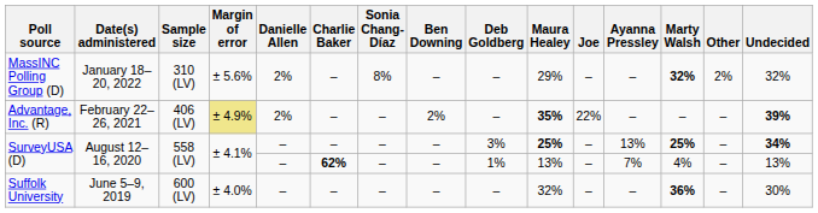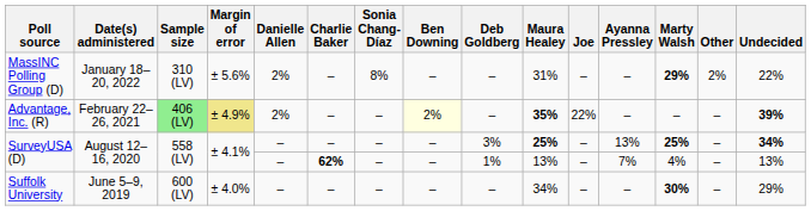 <table class="wikitable" style="font-size:90%;text-align:center;">
 <tr valign=bottom>
 <th>Poll source</th>
 <th>Date(s)<br>administered</th>
 <th>Sample<br>size</th>
 <th>Margin<br>of error</th>
 <th style="width:60px;">Danielle<br>Allen</th>
 <th style="width:60px;">Charlie<br>Baker</th>
 <th style="width:60px;">Sonia<br>Chang-Díaz</th>
 <th style="width:60px;">Ben<br>Downing</th>
 <th style="width:60px;">Deb<br>Goldberg</th>
 <th style="width:60px;">Maura<br>Healey</th>
 <th style="width:60px;">Joe<br></th>
 <th style="width:60px;">Ayanna<br>Pressley</th>
 <th style="width:60px;">Marty<br>Walsh</th>
 <th>Other</th>
 <th>Undecided</th>
 </tr>
 <tr>
 <td style="text-align:left;"><a href='#'>MassINC Polling Group</a> (D)</td>
 <td>January 18–20, 2022</td>
 <td>310 (LV)</td>
 <td>± 5.6%</td>
 <td>2%</td>
 <td>–</td>
 <td>8%</td>
 <td>–</td>
 <td>–</td>
-<td>29%</td>
+<td>31%</td>
 <td>–</td>
 <td>–</td>
-<td><strong>32%</strong></td>
+<td><strong>29%</strong></td>
 <td>2%</td>
-<td>32%</td>
+<td>22%</td>
 </tr>
 <tr>
 <td style="text-align:left;"><a href='#'>Advantage, Inc.</a> (R)</td>
 <td>February 22–26, 2021</td>
-<td>406 (LV)</td>
+<td style="background: lightgreen;">406 (LV)</td>
 <td style="background: khaki;">± 4.9%</td>
 <td>2%</td>
 <td>–</td>
 <td>–</td>
-<td>2%</td>
+<td style="background: lightyellow;">2%</td>
 <td>–</td>
 <td><strong>35%</strong></td>
 <td>22%</td>
 <td>–</td>
 <td>–</td>
 <td>–</td>
 <td><strong>39%</strong></td>
 </tr>
 <tr>
 <td style="text-align:left;" rowspan="2"><a href='#'>SurveyUSA</a> (D)</td>
 <td rowspan="2">August 12–16, 2020</td>
 <td rowspan="2">558 (LV)</td>
 <td rowspan="2">± 4.1%</td>
 <td>–</td>
 <td>–</td>
 <td>–</td>
 <td>–</td>
 <td>3%</td>
 <td><strong>25%</strong></td>
 <td>–</td>
 <td>13%</td>
 <td><strong>25%</strong></td>
 <td>–</td>
 <td><strong>34%</strong></td>
 </tr>
 <tr>
 <td>–</td>
 <td><strong>62%</strong></td>
 <td>–</td>
 <td>–</td>
 <td>1%</td>
 <td>13%</td>
 <td>–</td>
 <td>7%</td>
 <td>4%</td>
 <td>–</td>
 <td>13%</td>
 </tr>
 <tr>
 <td style="text-align:left;"><a href='#'>Suffolk University</a></td>
 <td>June 5–9, 2019</td>
 <td>600 (LV)</td>
 <td>± 4.0%</td>
 <td>–</td>
 <td>–</td>
 <td>–</td>
 <td>–</td>
 <td>–</td>
-<td>32%</td>
+<td>34%</td>
 <td>–</td>
 <td>–</td>
-<td><strong>36%</strong></td>
+<td><strong>30%</strong></td>
 <td>–</td>
-<td>30%</td>
+<td>29%</td>
 </tr>
 </table>
